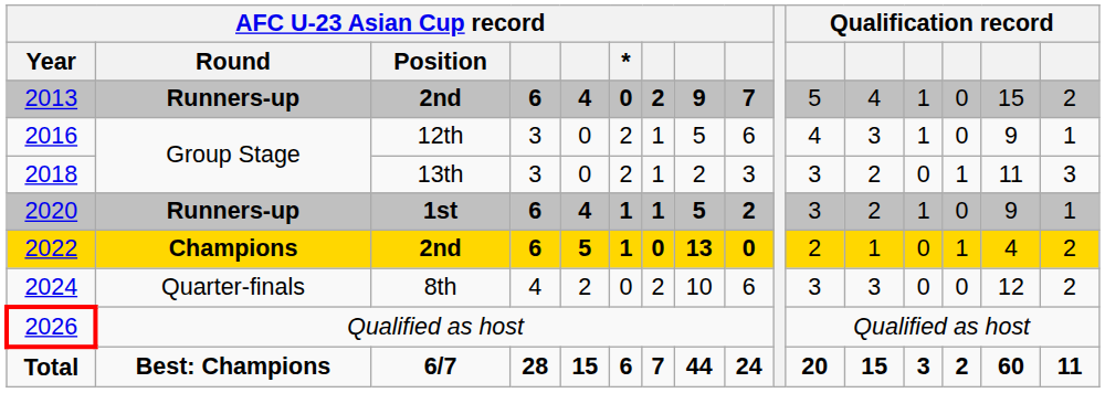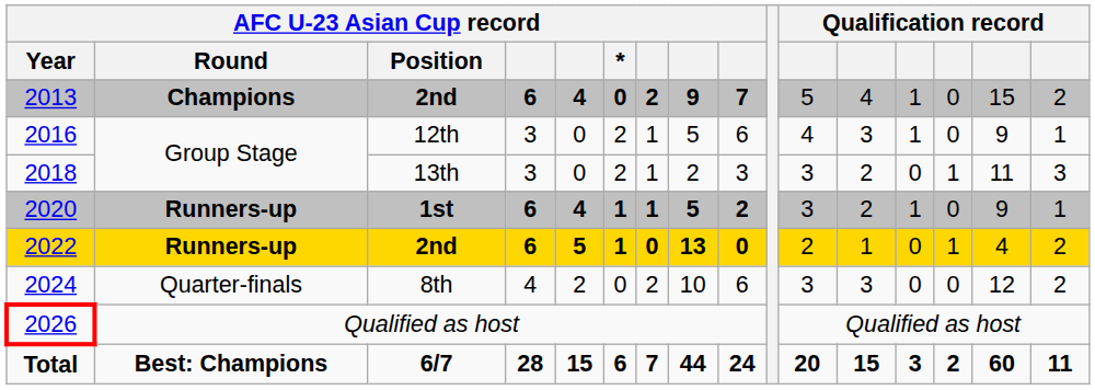 <table class="wikitable" style="text-align: center;">
 <tr>
 <th colspan=9><a href='#'>AFC U-23 Asian Cup</a> record</th>
 <th width=1% rowspan=23></th>
 <th colspan=6>Qualification record</th>
 </tr>
 <tr>
 <th>Year</th>
 <th>Round</th>
 <th>Position</th>
 <th></th>
 <th></th>
 <th>*</th>
 <th></th>
 <th></th>
 <th></th>
 <th></th>
 <th></th>
 <th></th>
 <th></th>
 <th></th>
 <th></th>
 </tr>
 <tr bgcolor=silver>
 <td> <a href='#'>2013</a></td>
-<td><strong>Runners-up</strong></td>
+<td><strong>Champions</strong></td>
 <td><strong>2nd</strong></td>
 <td><strong>6</strong></td>
 <td><strong>4</strong></td>
 <td><strong>0</strong></td>
 <td><strong>2</strong></td>
 <td><strong>9</strong></td>
 <td><strong>7</strong></td>
 <td>5</td>
 <td>4</td>
 <td>1</td>
 <td>0</td>
 <td>15</td>
 <td>2</td>
 </tr>
 <tr>
 <td> <a href='#'>2016</a></td>
 <td rowspan=2>Group Stage</td>
 <td>12th</td>
 <td>3</td>
 <td>0</td>
 <td>2</td>
 <td>1</td>
 <td>5</td>
 <td>6</td>
 <td>4</td>
 <td>3</td>
 <td>1</td>
 <td>0</td>
 <td>9</td>
 <td>1</td>
 </tr>
 <tr>
 <td> <a href='#'>2018</a></td>
 <td>13th</td>
 <td>3</td>
 <td>0</td>
 <td>2</td>
 <td>1</td>
 <td>2</td>
 <td>3</td>
 <td>3</td>
 <td>2</td>
 <td>0</td>
 <td>1</td>
 <td>11</td>
 <td>3</td>
 </tr>
 <tr bgcolor=silver>
 <td> <a href='#'>2020</a></td>
 <td><strong>Runners-up</strong></td>
 <td><strong>1st</strong></td>
 <td><strong>6</strong></td>
 <td><strong>4</strong></td>
 <td><strong>1</strong></td>
 <td><strong>1</strong></td>
 <td><strong>5</strong></td>
 <td><strong>2</strong></td>
 <td>3</td>
 <td>2</td>
 <td>1</td>
 <td>0</td>
 <td>9</td>
 <td>1</td>
 </tr>
 <tr bgcolor=gold>
 <td> <a href='#'>2022</a></td>
-<td><strong>Champions</strong></td>
+<td><strong>Runners-up</strong></td>
 <td><strong>2nd</strong></td>
 <td><strong>6</strong></td>
 <td><strong>5</strong></td>
 <td><strong>1</strong></td>
 <td><strong>0</strong></td>
 <td><strong>13</strong></td>
 <td><strong>0</strong></td>
 <td>2</td>
 <td>1</td>
 <td>0</td>
 <td>1</td>
 <td>4</td>
 <td>2</td>
 </tr>
 <tr>
 <td> <a href='#'>2024</a></td>
 <td>Quarter-finals</td>
 <td>8th</td>
 <td>4</td>
 <td>2</td>
 <td>0</td>
 <td>2</td>
 <td>10</td>
 <td>6</td>
 <td>3</td>
 <td>3</td>
 <td>0</td>
 <td>0</td>
 <td>12</td>
 <td>2</td>
 </tr>
 <tr>
 <td style="border: 3px solid red"> <a href='#'>2026</a></td>
 <td colspan=8><em>Qualified as host</em></td>
 <td colspan=6><em>Qualified as host</em></td>
 </tr>
 <tr>
 <td><strong>Total</strong></td>
 <td><strong>Best: Champions</strong></td>
 <td><strong>6/7</strong></td>
 <td><strong>28</strong></td>
 <td><strong>15</strong></td>
 <td><strong>6</strong></td>
 <td><strong>7</strong></td>
 <td><strong>44</strong></td>
 <td><strong>24</strong></td>
 <td><strong>20</strong></td>
 <td><strong>15</strong></td>
 <td><strong>3</strong></td>
 <td><strong>2</strong></td>
 <td><strong>60</strong></td>
 <td><strong>11</strong></td>
 </tr>
 </table>
